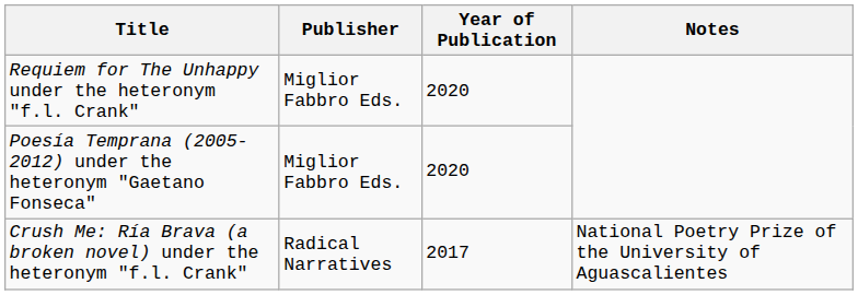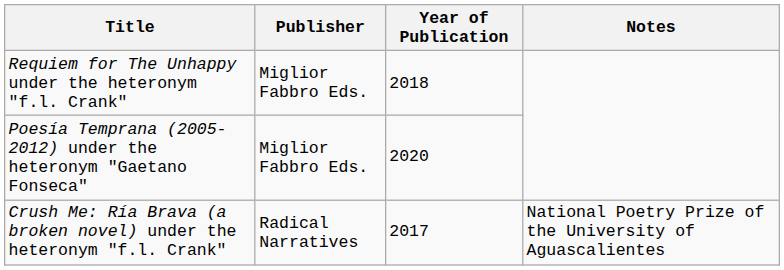 <table class="wikitable">
 <tr>
 <th>Title</th>
 <th>Publisher</th>
 <th>Year of Publication</th>
 <th>Notes</th>
 </tr>
 <tr>
 <td><em>Requiem for The Unhappy</em> under the heteronym "f.l. Crank"</td>
 <td>Miglior Fabbro Eds.</td>
-<td>2020</td>
+<td>2018</td>
 </tr>
 <tr>
 <td><em>Poesía Temprana (2005-2012)</em> under the heteronym "Gaetano Fonseca"</td>
 <td>Miglior Fabbro Eds.</td>
 <td>2020</td>
 </tr>
 <tr>
 <td><em>Crush Me: Ría Brava (a broken novel)</em> under the heteronym "f.l. Crank"</td>
 <td>Radical Narratives</td>
 <td>2017</td>
 <td>National Poetry Prize of the University of Aguascalientes</td>
 </tr>
 </table>
